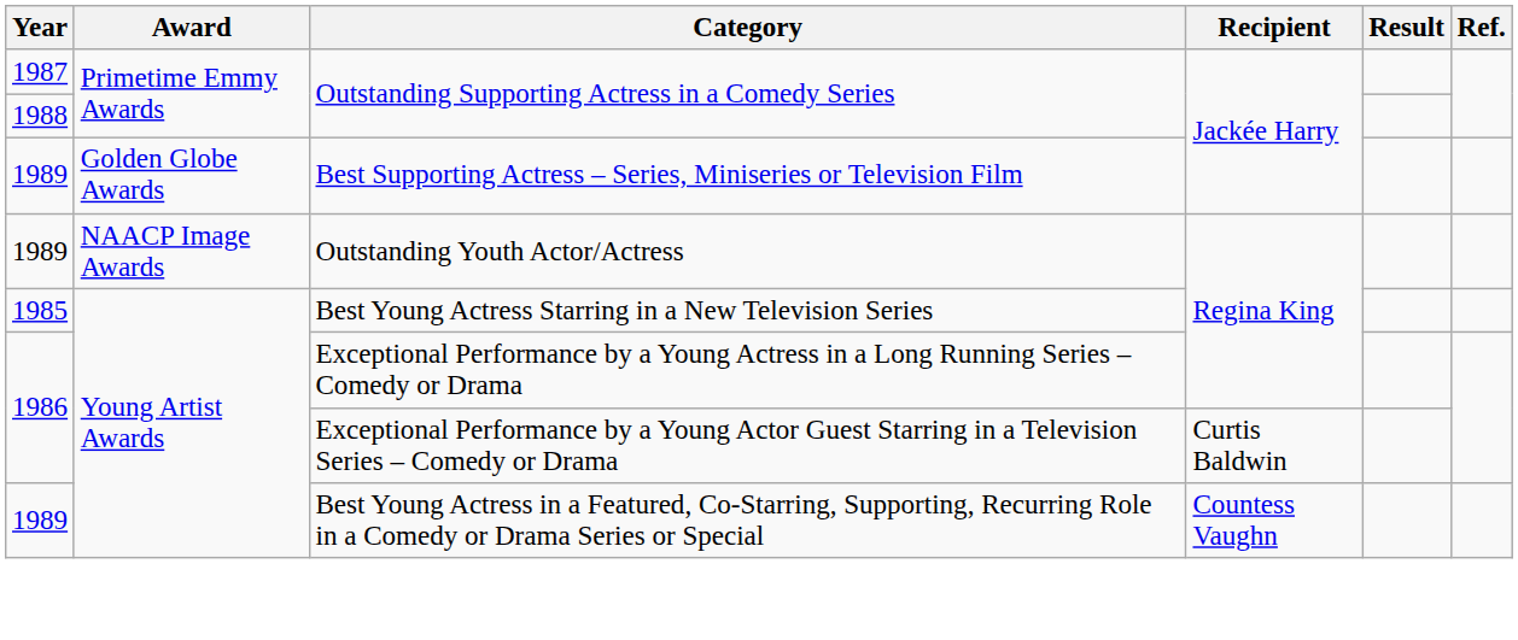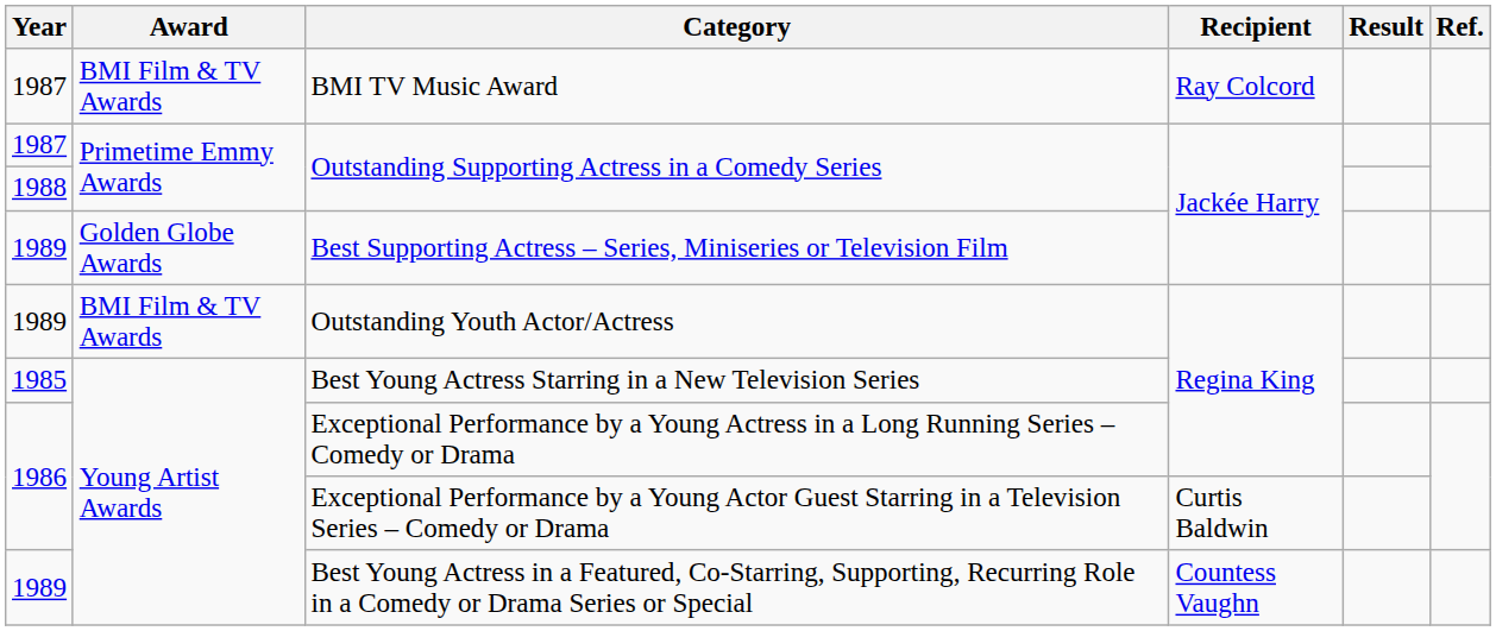 <table class="wikitable sortable">
 <tr>
 <th>Year</th>
 <th>Award</th>
 <th>Category</th>
 <th>Recipient</th>
 <th>Result</th>
 <th>Ref.</th>
+</tr>
+<tr>
+<td align="center">1987</td>
+<td><a href='#'>BMI Film & TV Awards</a></td>
+<td>BMI TV Music Award</td>
+<td><a href='#'>Ray Colcord</a></td>
+<td></td>
+<td align="center"></td>
 </tr>
 <tr>
 <td align="center"><a href='#'>1987</a></td>
 <td rowspan="2"><a href='#'>Primetime Emmy Awards</a></td>
 <td rowspan="2"><a href='#'>Outstanding Supporting Actress in a Comedy Series</a></td>
 <td rowspan="3"><a href='#'>Jackée Harry</a></td>
 <td></td>
 <td align="center" rowspan="2"></td>
 </tr>
 <tr>
 <td align="center"><a href='#'>1988</a></td>
 <td></td>
 </tr>
 <tr>
 <td align="center"><a href='#'>1989</a></td>
 <td><a href='#'>Golden Globe Awards</a></td>
 <td><a href='#'>Best Supporting Actress – Series, Miniseries or Television Film</a></td>
 <td></td>
 <td align="center"></td>
 </tr>
 <tr>
 <td align="center">1989</td>
-<td><a href='#'>NAACP Image Awards</a></td>
+<td><a href='#'>BMI Film & TV Awards</a></td>
 <td>Outstanding Youth Actor/Actress</td>
 <td rowspan="3"><a href='#'>Regina King</a></td>
 <td></td>
 <td align="center"></td>
 </tr>
 <tr>
 <td align="center"><a href='#'>1985</a></td>
 <td rowspan="4"><a href='#'>Young Artist Awards</a></td>
 <td>Best Young Actress Starring in a New Television Series</td>
 <td></td>
 <td align="center"></td>
 </tr>
 <tr>
 <td align="center" rowspan="2"><a href='#'>1986</a></td>
 <td>Exceptional Performance by a Young Actress in a Long Running Series – Comedy or Drama</td>
 <td></td>
 <td align="center" rowspan="2"></td>
 </tr>
 <tr>
 <td>Exceptional Performance by a Young Actor Guest Starring in a Television Series – Comedy or Drama</td>
 <td>Curtis Baldwin</td>
 <td></td>
 </tr>
 <tr>
 <td align="center"><a href='#'>1989</a></td>
 <td>Best Young Actress in a Featured, Co-Starring, Supporting, Recurring Role in a Comedy or Drama Series or Special</td>
 <td><a href='#'>Countess Vaughn</a></td>
 <td></td>
 <td align="center"></td>
 </tr>
 </table>
